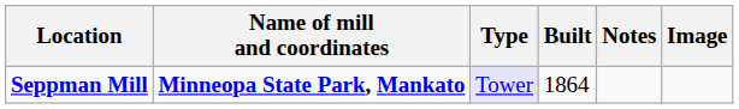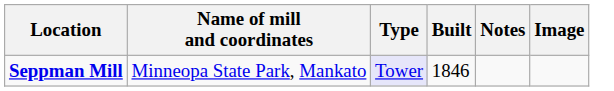 <table class="wikitable">
 <tr>
 <th>Location</th>
 <th>Name of mill<br>and coordinates</th>
 <th>Type</th>
 <th>Built</th>
 <th>Notes</th>
 <th>Image</th>
 </tr>
 <tr>
 <td><strong><a href='#'>Seppman Mill</a></strong></td>
-<td><strong><a href='#'>Minneopa State Park</a>, <a href='#'>Mankato</a><br></strong></td>
+<td><a href='#'>Minneopa State Park</a>, <a href='#'>Mankato</a><br></td>
 <td style="background: lavender;"><a href='#'>Tower</a></td>
-<td>1864</td>
+<td>1846</td>
 <td></td>
 <td></td>
 </tr>
 </table>
